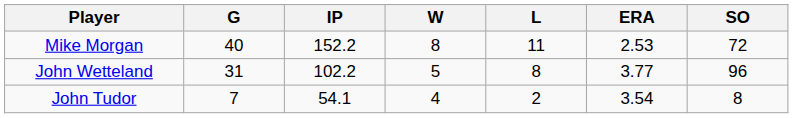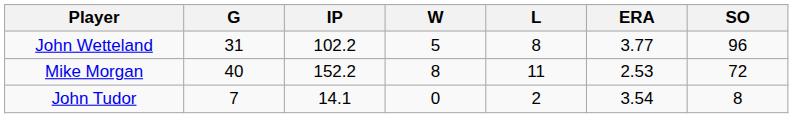 <table class="wikitable sortable">
 <tr>
 <th bgcolor="#DDDDFF" width="16%">Player</th>
 <th bgcolor="#DDDDFF" width="9%">G</th>
 <th bgcolor="#DDDDFF" width="9%">IP</th>
 <th bgcolor="#DDDDFF" width="9%">W</th>
 <th bgcolor="#DDDDFF" width="9%">L</th>
 <th bgcolor="#DDDDFF" width="9%">ERA</th>
 <th bgcolor="#DDDDFF" width="9%">SO</th>
 </tr>
 <tr align=center>
+<td><a href='#'>John Wetteland</a></td>
+<td>31</td>
+<td>102.2</td>
+<td>5</td>
+<td>8</td>
+<td>3.77</td>
+<td>96</td>
+</tr>
+<tr align=center>
 <td><a href='#'>Mike Morgan</a></td>
 <td>40</td>
 <td>152.2</td>
 <td>8</td>
 <td>11</td>
 <td>2.53</td>
 <td>72</td>
 </tr>
 <tr align=center>
-<td><a href='#'>John Wetteland</a></td>
-<td>31</td>
-<td>102.2</td>
-<td>5</td>
-<td>8</td>
-<td>3.77</td>
-<td>96</td>
-</tr>
-<tr align=center>
 <td><a href='#'>John Tudor</a></td>
 <td>7</td>
-<td>54.1</td>
-<td>4</td>
+<td>14.1</td>
+<td>0</td>
 <td>2</td>
 <td>3.54</td>
 <td>8</td>
 </tr>
 </table>
